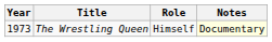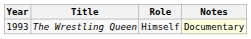 <table class="wikitable sortable">
 <tr>
 <th>Year</th>
 <th>Title</th>
 <th>Role</th>
 <th class="unsortable">Notes</th>
 </tr>
 <tr>
-<td>1973</td>
+<td>1993</td>
 <td><em>The Wrestling Queen</em></td>
 <td>Himself</td>
 <td style="background: lightyellow;">Documentary</td>
 </tr>
 </table>
